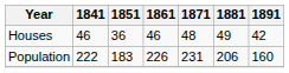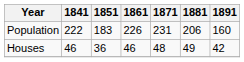 <table class="wikitable">
 <tr>
 <th>Year</th>
 <th>1841</th>
 <th>1851</th>
 <th>1861</th>
 <th>1871</th>
 <th>1881</th>
 <th>1891</th>
 </tr>
 <tr>
+<td>Population</td>
+<td>222</td>
+<td>183</td>
+<td>226</td>
+<td>231</td>
+<td>206</td>
+<td>160</td>
+</tr>
+<tr>
 <td>Houses</td>
 <td>46</td>
 <td>36</td>
 <td>46</td>
 <td>48</td>
 <td>49</td>
 <td>42</td>
 </tr>
 <tr>
-<td>Population</td>
-<td>222</td>
-<td>183</td>
-<td>226</td>
-<td>231</td>
-<td>206</td>
-<td>160</td>
-</tr>
-<tr>
 </tr>
 </table>
